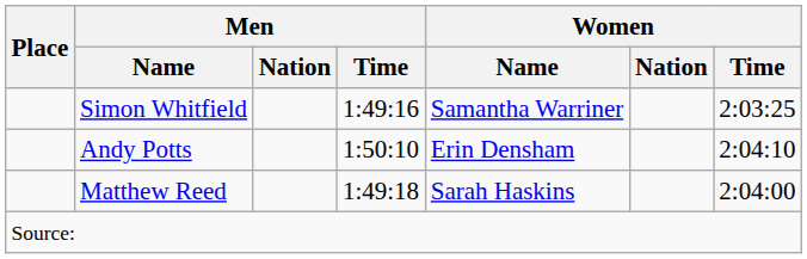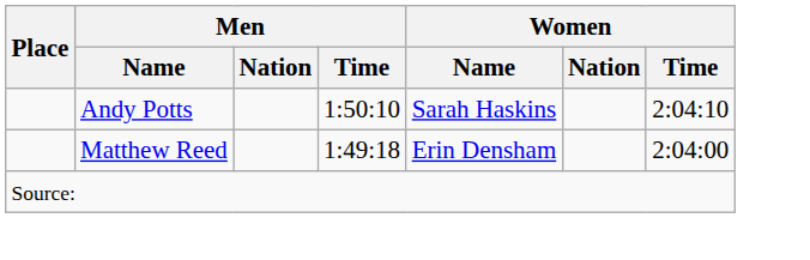 <table class=wikitable style="font-size:95%">
 <tr>
 <th rowspan="2">Place</th>
 <th colspan="3">Men</th>
 <th colspan="3">Women</th>
 </tr>
 <tr>
 <th>Name</th>
 <th>Nation</th>
 <th>Time</th>
 <th>Name</th>
 <th>Nation</th>
 <th>Time</th>
 </tr>
 <tr>
 <td align="center"></td>
-<td><a href='#'>Simon Whitfield</a></td>
-<td></td>
-<td>1:49:16</td>
-<td><a href='#'>Samantha Warriner</a></td>
-<td></td>
-<td>2:03:25</td>
-</tr>
-<tr>
-<td align="center"></td>
 <td><a href='#'>Andy Potts</a></td>
 <td></td>
 <td>1:50:10</td>
-<td><a href='#'>Erin Densham</a></td>
+<td><a href='#'>Sarah Haskins</a></td>
 <td></td>
 <td>2:04:10</td>
 </tr>
 <tr>
 <td align="center"></td>
 <td><a href='#'>Matthew Reed</a></td>
 <td></td>
 <td>1:49:18</td>
-<td><a href='#'>Sarah Haskins</a></td>
+<td><a href='#'>Erin Densham</a></td>
 <td></td>
 <td>2:04:00</td>
 </tr>
 <tr>
 <td colspan="7"><small>Source:</small></td>
 </tr>
 </table>
